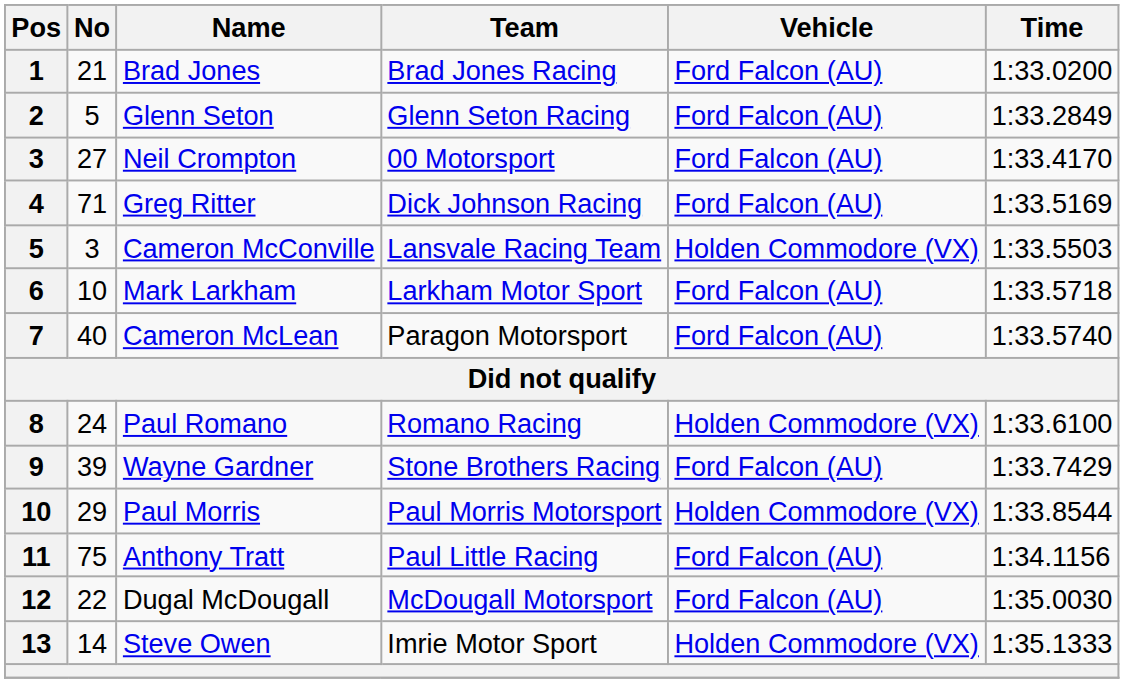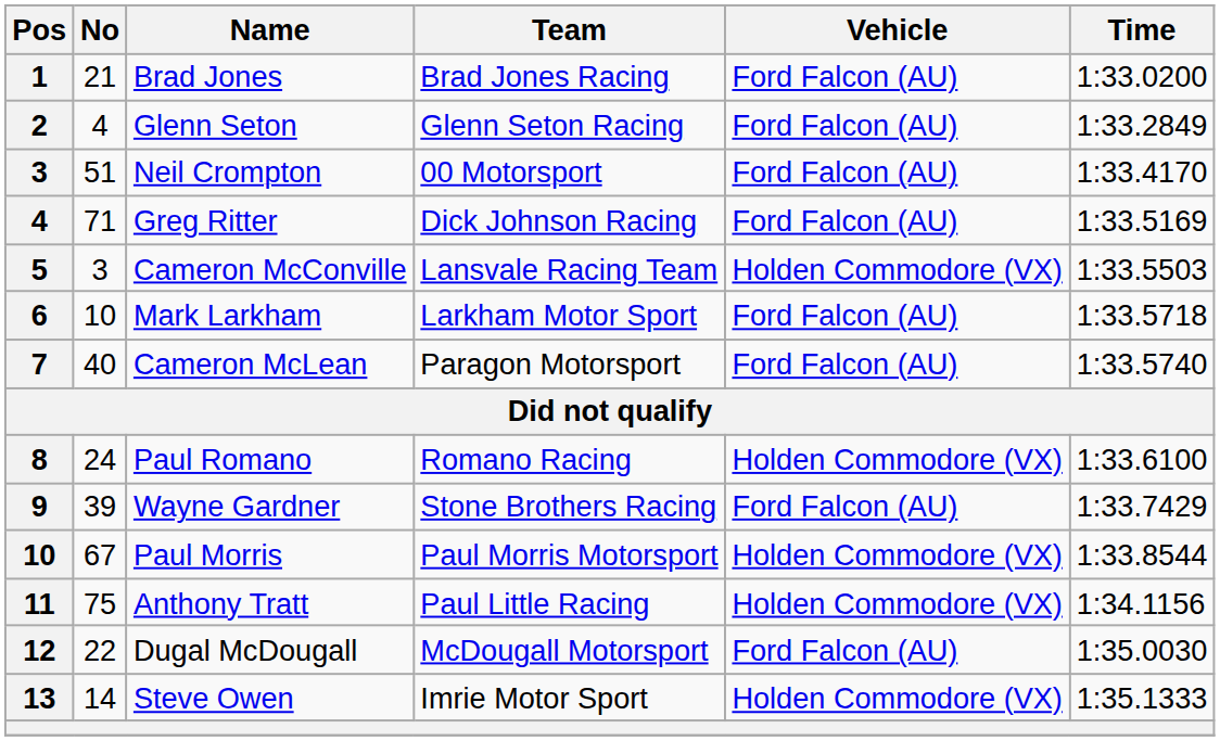 <table class="wikitable" style="font-size: 87%;">
 <tr>
 <th>Pos</th>
 <th>No</th>
 <th>Name</th>
 <th>Team</th>
 <th>Vehicle</th>
 <th>Time</th>
 </tr>
 <tr>
 <th>1</th>
 <td align=center>21</td>
 <td> <a href='#'>Brad Jones</a></td>
 <td><a href='#'>Brad Jones Racing</a></td>
 <td><a href='#'>Ford Falcon (AU)</a></td>
 <td>1:33.0200</td>
 </tr>
 <tr>
 <th>2</th>
-<td align=center>5</td>
+<td align=center>4</td>
 <td> <a href='#'>Glenn Seton</a></td>
 <td><a href='#'>Glenn Seton Racing</a></td>
 <td><a href='#'>Ford Falcon (AU)</a></td>
 <td>1:33.2849</td>
 </tr>
 <tr>
 <th>3</th>
-<td align=center>27</td>
+<td align=center>51</td>
 <td> <a href='#'>Neil Crompton</a></td>
 <td><a href='#'>00 Motorsport</a></td>
 <td><a href='#'>Ford Falcon (AU)</a></td>
 <td>1:33.4170</td>
 </tr>
 <tr>
 <th>4</th>
 <td align=center>71</td>
 <td> <a href='#'>Greg Ritter</a></td>
 <td><a href='#'>Dick Johnson Racing</a></td>
 <td><a href='#'>Ford Falcon (AU)</a></td>
 <td>1:33.5169</td>
 </tr>
 <tr>
 <th>5</th>
 <td align=center>3</td>
 <td> <a href='#'>Cameron McConville</a></td>
 <td><a href='#'>Lansvale Racing Team</a></td>
 <td><a href='#'>Holden Commodore (VX)</a></td>
 <td>1:33.5503</td>
 </tr>
 <tr>
 <th>6</th>
 <td align=center>10</td>
 <td> <a href='#'>Mark Larkham</a></td>
 <td><a href='#'>Larkham Motor Sport</a></td>
 <td><a href='#'>Ford Falcon (AU)</a></td>
 <td>1:33.5718</td>
 </tr>
 <tr>
 <th>7</th>
 <td align=center>40</td>
 <td> <a href='#'>Cameron McLean</a></td>
 <td>Paragon Motorsport</td>
 <td><a href='#'>Ford Falcon (AU)</a></td>
 <td>1:33.5740</td>
 </tr>
 <tr>
 <th colspan=6>Did not qualify</th>
 </tr>
 <tr>
 <th>8</th>
 <td align=center>24</td>
 <td> <a href='#'>Paul Romano</a></td>
 <td><a href='#'>Romano Racing</a></td>
 <td><a href='#'>Holden Commodore (VX)</a></td>
 <td>1:33.6100</td>
 </tr>
 <tr>
 <th>9</th>
 <td align=center>39</td>
 <td> <a href='#'>Wayne Gardner</a></td>
 <td><a href='#'>Stone Brothers Racing</a></td>
 <td><a href='#'>Ford Falcon (AU)</a></td>
 <td>1:33.7429</td>
 </tr>
 <tr>
 <th>10</th>
-<td align=center>29</td>
+<td align=center>67</td>
 <td> <a href='#'>Paul Morris</a></td>
 <td><a href='#'>Paul Morris Motorsport</a></td>
 <td><a href='#'>Holden Commodore (VX)</a></td>
 <td>1:33.8544</td>
 </tr>
 <tr>
 <th>11</th>
 <td align=center>75</td>
 <td> <a href='#'>Anthony Tratt</a></td>
 <td><a href='#'>Paul Little Racing</a></td>
-<td><a href='#'>Ford Falcon (AU)</a></td>
+<td><a href='#'>Holden Commodore (VX)</a></td>
 <td>1:34.1156</td>
 </tr>
 <tr>
 <th>12</th>
 <td align=center>22</td>
 <td> Dugal McDougall</td>
 <td><a href='#'>McDougall Motorsport</a></td>
 <td><a href='#'>Ford Falcon (AU)</a></td>
 <td>1:35.0030</td>
 </tr>
 <tr>
 <th>13</th>
 <td align=center>14</td>
 <td> <a href='#'>Steve Owen</a></td>
 <td>Imrie Motor Sport</td>
 <td><a href='#'>Holden Commodore (VX)</a></td>
 <td>1:35.1333</td>
 </tr>
 <tr>
 <th colspan=6></th>
 </tr>
 <tr>
 </tr>
 </table>
